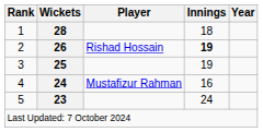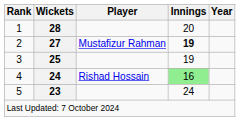 <table class="wikitable plainrowheaders sortable">
 <tr>
 <th scope=col>Rank</th>
 <th scope=col>Wickets</th>
 <th scope=col>Player</th>
 <th scope=col>Innings</th>
 <th scope=col>Year</th>
 </tr>
 <tr>
 <td align=center>1</td>
 <th scope=row style=text-align:center;>28</th>
 <td></td>
-<td align=center>18</td>
+<td align=center>20</td>
 <td></td>
 </tr>
 <tr>
 <td align=center>2</td>
-<th scope=row style=text-align:center;>26</th>
-<td><a href='#'>Rishad Hossain</a></td>
+<th scope=row style=text-align:center;>27</th>
+<td><a href='#'>Mustafizur Rahman</a></td>
 <td align=center><strong>19</strong></td>
 <td></td>
 </tr>
 <tr>
 <td align=center>3</td>
 <th scope=row style=text-align:center;>25</th>
 <td></td>
 <td align=center>19</td>
 <td></td>
 </tr>
 <tr>
 <td align=center>4</td>
 <th scope=row style=text-align:center;>24</th>
-<td><a href='#'>Mustafizur Rahman</a></td>
-<td align=center>16</td>
+<td><a href='#'>Rishad Hossain</a></td>
+<td align=center style="background: lightgreen;">16</td>
 <td></td>
 </tr>
 <tr>
 <td align=center>5</td>
 <th scope=row style=text-align:center;>23</th>
 <td></td>
 <td align=center>24</td>
 <td></td>
 </tr>
 <tr class=sortbottom>
 <td colspan=5><small>Last Updated: 7 October 2024</small></td>
 </tr>
 </table>
